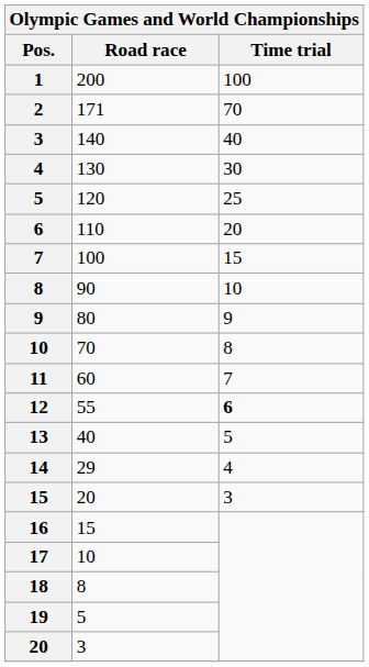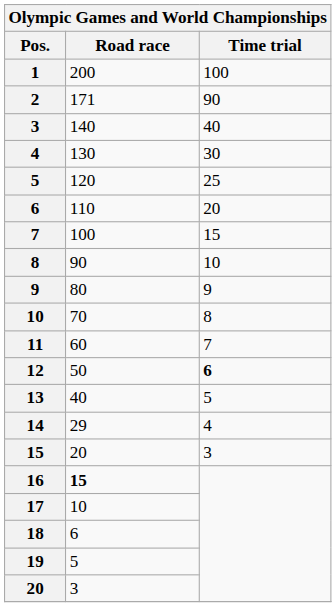 <table class="wikitable">
 <tr>
 <th colspan=3>Olympic Games and World Championships</th>
 </tr>
 <tr>
 <th>Pos.</th>
 <th>Road race</th>
 <th>Time trial</th>
 </tr>
 <tr>
 <th>1</th>
 <td>200</td>
 <td>100</td>
 </tr>
 <tr>
 <th>2</th>
 <td>171</td>
-<td>70</td>
+<td>90</td>
 </tr>
 <tr>
 <th>3</th>
 <td>140</td>
 <td>40</td>
 </tr>
 <tr>
 <th>4</th>
 <td>130</td>
 <td>30</td>
 </tr>
 <tr>
 <th>5</th>
 <td>120</td>
 <td>25</td>
 </tr>
 <tr>
 <th>6</th>
 <td>110</td>
 <td>20</td>
 </tr>
 <tr>
 <th>7</th>
 <td>100</td>
 <td>15</td>
 </tr>
 <tr>
 <th>8</th>
 <td>90</td>
 <td>10</td>
 </tr>
 <tr>
 <th>9</th>
 <td>80</td>
 <td>9</td>
 </tr>
 <tr>
 <th>10</th>
 <td>70</td>
 <td>8</td>
 </tr>
 <tr>
 <th>11</th>
 <td>60</td>
 <td>7</td>
 </tr>
 <tr>
 <th>12</th>
-<td>55</td>
+<td>50</td>
 <td><strong>6</strong></td>
 </tr>
 <tr>
 <th>13</th>
 <td>40</td>
 <td>5</td>
 </tr>
 <tr>
 <th>14</th>
 <td>29</td>
 <td>4</td>
 </tr>
 <tr>
 <th>15</th>
 <td>20</td>
 <td>3</td>
 </tr>
 <tr>
 <th>16</th>
-<td>15</td>
+<td><strong>15</strong></td>
 <td rowspan=5></td>
 </tr>
 <tr>
 <th>17</th>
 <td>10</td>
 </tr>
 <tr>
 <th>18</th>
-<td>8</td>
+<td>6</td>
 </tr>
 <tr>
 <th>19</th>
 <td>5</td>
 </tr>
 <tr>
 <th>20</th>
 <td>3</td>
 </tr>
 <tr>
 </tr>
 </table>
